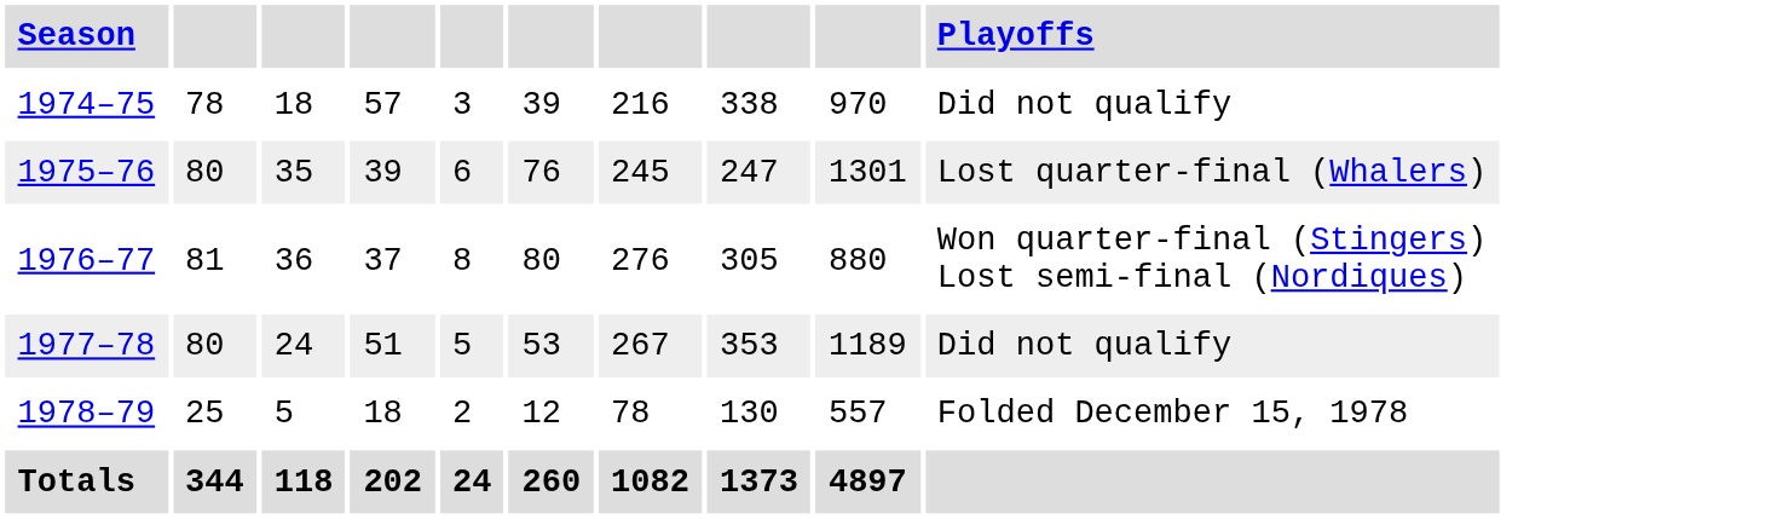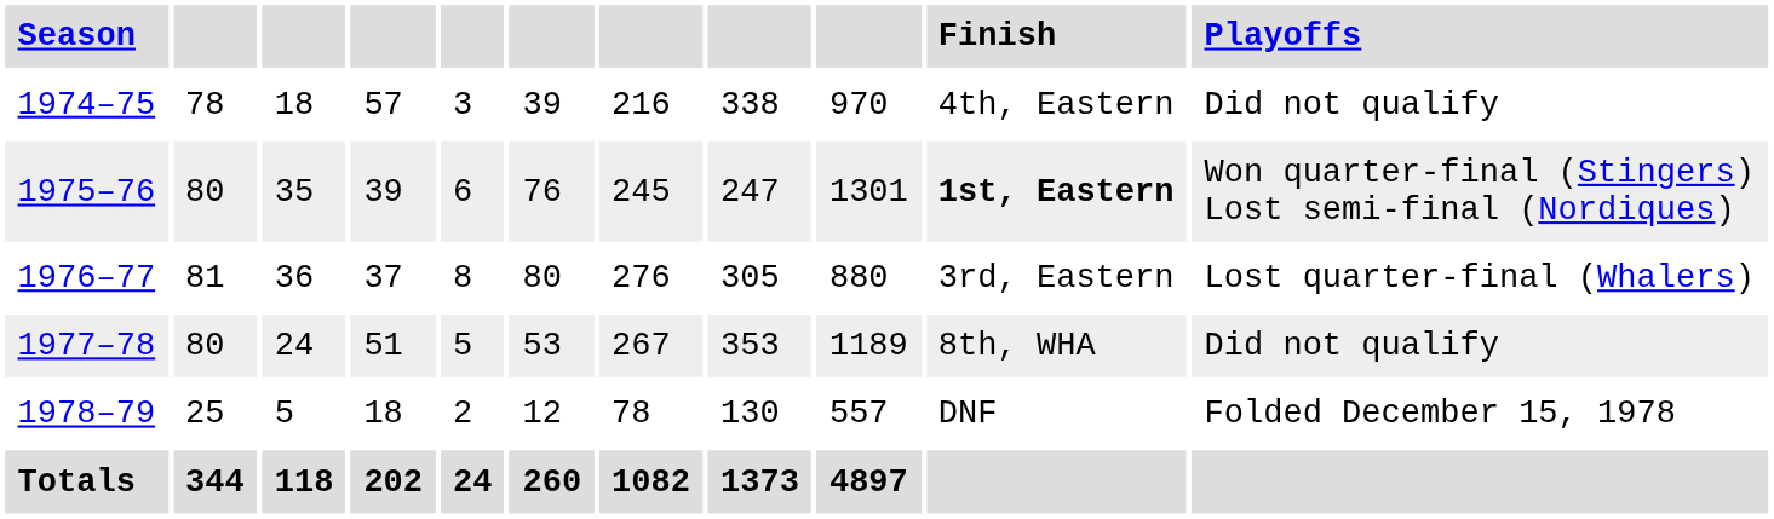 <table cellpadding=5>
 <tr bgcolor="#dddddd">
 <td><strong><a href='#'>Season</a></strong></td>
 <td><strong></strong></td>
 <td><strong></strong></td>
 <td><strong></strong></td>
 <td><strong></strong></td>
 <td><strong></strong></td>
 <td><strong></strong></td>
 <td><strong></strong></td>
 <td><strong></strong></td>
+<td><strong>Finish</strong></td>
 <td><strong><a href='#'>Playoffs</a></strong></td>
 </tr>
 <tr>
 <td><a href='#'>1974–75</a></td>
 <td>78</td>
 <td>18</td>
 <td>57</td>
 <td>3</td>
 <td>39</td>
 <td>216</td>
 <td>338</td>
 <td>970</td>
+<td>4th, Eastern</td>
 <td>Did not qualify</td>
 </tr>
 <tr bgcolor="#eeeeee">
 <td><a href='#'>1975–76</a></td>
 <td>80</td>
 <td>35</td>
 <td>39</td>
 <td>6</td>
 <td>76</td>
 <td>245</td>
 <td>247</td>
 <td>1301</td>
-<td>Lost quarter-final (<a href='#'>Whalers</a>)</td>
+<td><strong>1st, Eastern</strong></td>
+<td>Won quarter-final (<a href='#'>Stingers</a>) <br> Lost semi-final (<a href='#'>Nordiques</a>)</td>
 </tr>
 <tr>
 <td><a href='#'>1976–77</a></td>
 <td>81</td>
 <td>36</td>
 <td>37</td>
 <td>8</td>
 <td>80</td>
 <td>276</td>
 <td>305</td>
 <td>880</td>
-<td>Won quarter-final (<a href='#'>Stingers</a>) <br> Lost semi-final (<a href='#'>Nordiques</a>)</td>
+<td>3rd, Eastern</td>
+<td>Lost quarter-final (<a href='#'>Whalers</a>)</td>
 </tr>
 <tr bgcolor="#eeeeee">
 <td><a href='#'>1977–78</a></td>
 <td>80</td>
 <td>24</td>
 <td>51</td>
 <td>5</td>
 <td>53</td>
 <td>267</td>
 <td>353</td>
 <td>1189</td>
+<td>8th, WHA</td>
 <td>Did not qualify</td>
 </tr>
 <tr>
 <td><a href='#'>1978–79</a></td>
 <td>25</td>
 <td>5</td>
 <td>18</td>
 <td>2</td>
 <td>12</td>
 <td>78</td>
 <td>130</td>
 <td>557</td>
+<td>DNF</td>
 <td>Folded December 15, 1978</td>
 </tr>
 <tr bgcolor="#dddddd">
 <td><strong>Totals</strong></td>
 <td><strong>344</strong></td>
 <td><strong>118</strong></td>
 <td><strong>202</strong></td>
 <td><strong>24</strong></td>
 <td><strong>260</strong></td>
 <td><strong>1082</strong></td>
 <td><strong>1373</strong></td>
 <td><strong>4897</strong></td>
 <td></td>
+<td></td>
 </tr>
 </table>
